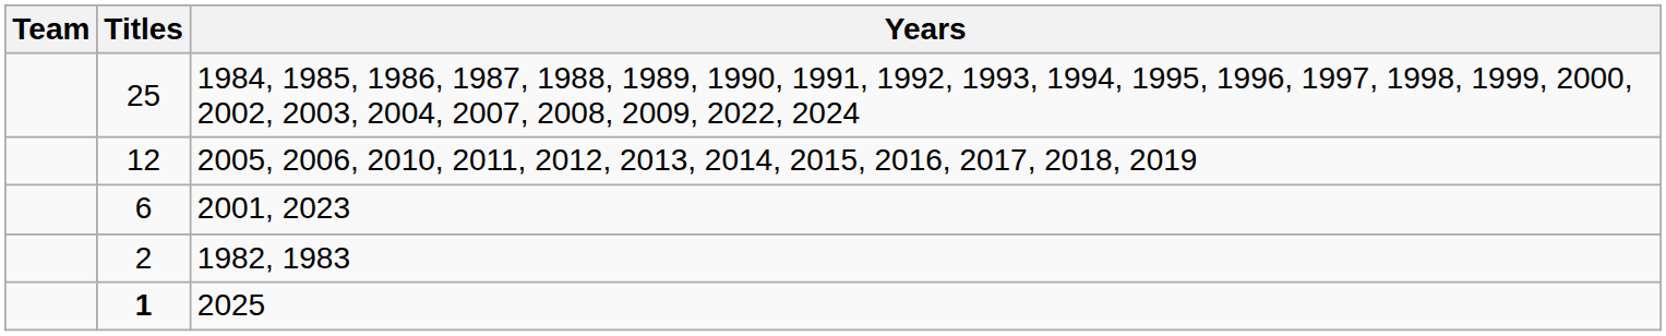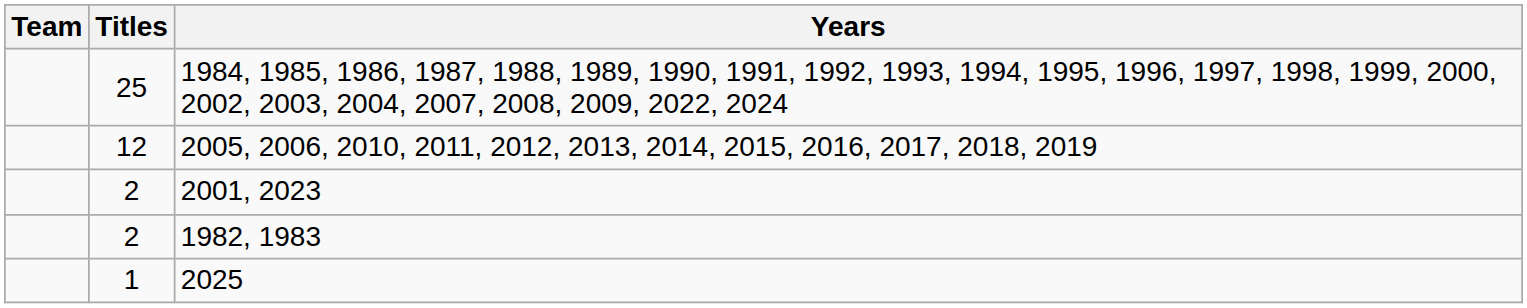 <table class="wikitable sortable" style="text-align:center">
 <tr>
 <th>Team</th>
 <th>Titles</th>
 <th>Years</th>
 </tr>
 <tr>
 <td style=><strong></strong></td>
 <td>25</td>
 <td align=left>1984, 1985, 1986, 1987, 1988, 1989, 1990, 1991, 1992, 1993, 1994, 1995, 1996, 1997, 1998, 1999, 2000, 2002, 2003, 2004, 2007, 2008, 2009, 2022, 2024</td>
 </tr>
 <tr>
 <td style=><strong></strong></td>
 <td>12</td>
 <td align=left>2005, 2006, 2010, 2011, 2012, 2013, 2014, 2015, 2016, 2017, 2018, 2019</td>
 </tr>
 <tr>
 <td style=><strong></strong></td>
-<td>6</td>
+<td>2</td>
 <td align=left>2001, 2023</td>
 </tr>
 <tr>
 <td style=><strong></strong></td>
 <td>2</td>
 <td align=left>1982, 1983</td>
 </tr>
 <tr>
 <td style=><strong></strong></td>
-<td><strong>1</strong></td>
+<td>1</td>
 <td align=left>2025</td>
 </tr>
 </table>
